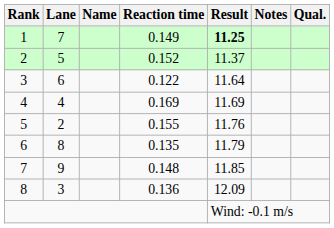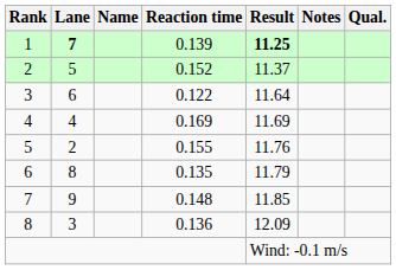 <table class="wikitable sortable" style="text-align:center">
 <tr>
 <th>Rank</th>
 <th>Lane</th>
 <th>Name</th>
 <th>Reaction time</th>
 <th>Result</th>
 <th>Notes</th>
 <th>Qual.</th>
 </tr>
 <tr bgcolor=ccffcc>
 <td>1</td>
-<td>7</td>
+<td><strong>7</strong></td>
 <td align="left"></td>
-<td>0.149</td>
+<td>0.139</td>
 <td><strong>11.25</strong></td>
 <td></td>
 <td></td>
 </tr>
 <tr bgcolor=ccffcc>
 <td>2</td>
 <td>5</td>
 <td align="left"></td>
 <td>0.152</td>
 <td>11.37</td>
 <td></td>
 <td></td>
 </tr>
 <tr>
 <td>3</td>
 <td>6</td>
 <td align="left"></td>
 <td>0.122</td>
 <td>11.64</td>
 <td></td>
 <td></td>
 </tr>
 <tr>
 <td>4</td>
 <td>4</td>
 <td align="left"></td>
 <td>0.169</td>
 <td>11.69</td>
 <td></td>
 <td></td>
 </tr>
 <tr>
 <td>5</td>
 <td>2</td>
 <td align="left"></td>
 <td>0.155</td>
 <td>11.76</td>
 <td></td>
 <td></td>
 </tr>
 <tr>
 <td>6</td>
 <td>8</td>
 <td align="left"></td>
 <td>0.135</td>
 <td>11.79</td>
 <td></td>
 <td></td>
 </tr>
 <tr>
 <td>7</td>
 <td>9</td>
 <td align="left"></td>
 <td>0.148</td>
 <td>11.85</td>
 <td></td>
 <td></td>
 </tr>
 <tr>
 <td>8</td>
 <td>3</td>
 <td align="left"></td>
 <td>0.136</td>
 <td>12.09</td>
 <td></td>
 <td></td>
 </tr>
 <tr class="sortbottom">
 <td colspan=4></td>
 <td colspan="3" style="text-align:left;">Wind: -0.1 m/s</td>
 </tr>
 </table>
